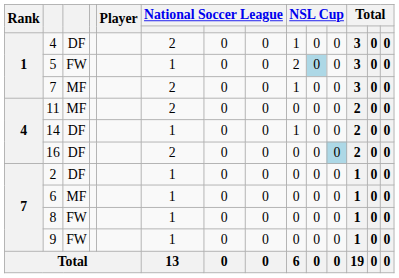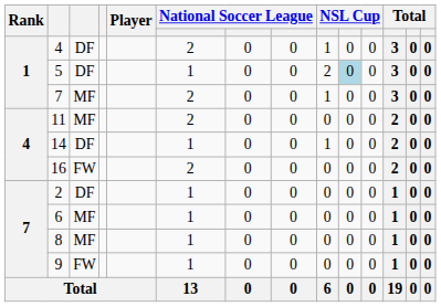 <table class="wikitable sortable" style="text-align:center">
 <tr>
 <th rowspan="2">Rank</th>
 <th rowspan="2"></th>
 <th rowspan="2"></th>
 <th rowspan="2"></th>
 <th rowspan="2">Player</th>
 <th colspan="3"><a href='#'>National Soccer League</a></th>
 <th colspan="3"><a href='#'>NSL Cup</a></th>
 <th colspan="3">Total</th>
 </tr>
 <tr>
 <th></th>
 <th></th>
 <th></th>
 <th></th>
 <th></th>
 <th></th>
 <th></th>
 <th></th>
 <th></th>
 </tr>
 <tr>
 <th rowspan="3">1</th>
 <td>4</td>
 <td>DF</td>
 <td></td>
 <td align="left"><br></td>
 <td>2</td>
 <td>0</td>
 <td>0<br></td>
 <td>1</td>
 <td>0</td>
 <td>0<br></td>
 <th>3</th>
 <th>0</th>
 <th>0</th>
 </tr>
 <tr>
 <td>5</td>
-<td>FW</td>
+<td>DF</td>
 <td></td>
 <td align="left"><br></td>
 <td>1</td>
 <td>0</td>
 <td>0<br></td>
 <td>2</td>
 <td style="background: lightblue;">0</td>
 <td>0<br></td>
 <th>3</th>
 <th>0</th>
 <th>0</th>
 </tr>
 <tr>
 <td>7</td>
 <td>MF</td>
 <td></td>
 <td align="left"><br></td>
 <td>2</td>
 <td>0</td>
 <td>0<br></td>
 <td>1</td>
 <td>0</td>
 <td>0<br></td>
 <th>3</th>
 <th>0</th>
 <th>0</th>
 </tr>
 <tr>
 <th rowspan="3">4</th>
 <td>11</td>
 <td>MF</td>
 <td></td>
 <td align="left"><br></td>
 <td>2</td>
 <td>0</td>
 <td>0<br></td>
 <td>0</td>
 <td>0</td>
 <td>0<br></td>
 <th>2</th>
 <th>0</th>
 <th>0</th>
 </tr>
 <tr>
 <td>14</td>
 <td>DF</td>
 <td></td>
 <td align="left"><br></td>
 <td>1</td>
 <td>0</td>
 <td>0<br></td>
 <td>1</td>
 <td>0</td>
 <td>0<br></td>
 <th>2</th>
 <th>0</th>
 <th>0</th>
 </tr>
 <tr>
 <td>16</td>
-<td>DF</td>
+<td>FW</td>
 <td></td>
 <td align="left"><br></td>
 <td>2</td>
 <td>0</td>
 <td>0<br></td>
 <td>0</td>
 <td>0</td>
-<td style="background: lightblue;">0<br></td>
+<td>0<br></td>
 <th>2</th>
 <th>0</th>
 <th>0</th>
 </tr>
 <tr>
 <th rowspan="4">7</th>
 <td>2</td>
 <td>DF</td>
 <td></td>
 <td align="left"><br></td>
 <td>1</td>
 <td>0</td>
 <td>0<br></td>
 <td>0</td>
 <td>0</td>
 <td>0<br></td>
 <th>1</th>
 <th>0</th>
 <th>0</th>
 </tr>
 <tr>
 <td>6</td>
 <td>MF</td>
 <td></td>
 <td align="left"><br></td>
 <td>1</td>
 <td>0</td>
 <td>0<br></td>
 <td>0</td>
 <td>0</td>
 <td>0<br></td>
 <th>1</th>
 <th>0</th>
 <th>0</th>
 </tr>
 <tr>
 <td>8</td>
-<td>FW</td>
+<td>MF</td>
 <td></td>
 <td align="left"><br></td>
 <td>1</td>
 <td>0</td>
 <td>0<br></td>
 <td>0</td>
 <td>0</td>
 <td>0<br></td>
 <th>1</th>
 <th>0</th>
 <th>0</th>
 </tr>
 <tr>
 <td>9</td>
 <td>FW</td>
 <td></td>
 <td align="left"><br></td>
 <td>1</td>
 <td>0</td>
 <td>0<br></td>
 <td>0</td>
 <td>0</td>
 <td>0<br></td>
 <th>1</th>
 <th>0</th>
 <th>0</th>
 </tr>
 <tr>
 <th colspan="5">Total<br></th>
 <th>13</th>
 <th>0</th>
 <th>0<br></th>
 <th>6</th>
 <th>0</th>
 <th>0<br></th>
 <th>19</th>
 <th>0</th>
 <th>0</th>
 </tr>
 </table>
